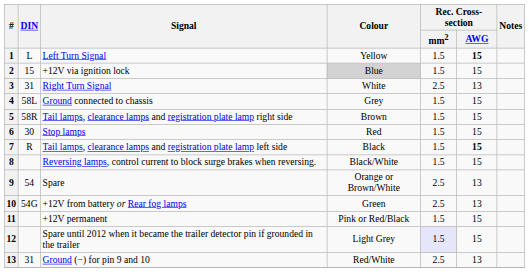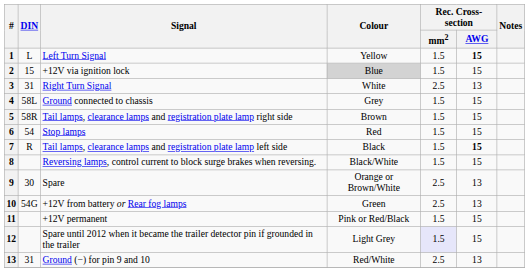 <table class="wikitable sortable" style="text-align: center">
 <tr>
 <th rowspan="2">#</th>
 <th rowspan="2"><a href='#'>DIN</a></th>
 <th rowspan="2">Signal</th>
 <th rowspan="2">Colour</th>
 <th colspan="2">Rec. Cross-section</th>
 <th rowspan="2">Notes</th>
 </tr>
 <tr>
 <th>mm<sup>2</sup></th>
 <th><a href='#'>AWG</a></th>
 </tr>
 <tr>
 <th>1</th>
 <td>L</td>
 <td align=left><a href='#'>Left Turn Signal</a></td>
 <td>Yellow</td>
 <td>1.5</td>
 <td><strong>15</strong></td>
 <td></td>
 </tr>
 <tr>
 <th>2</th>
 <td>15</td>
 <td align=left>+12V via ignition lock</td>
 <td style="background: lightgrey;">Blue</td>
 <td>1.5</td>
 <td>15</td>
 <td></td>
 </tr>
 <tr>
 <th>3</th>
 <td>31</td>
 <td align=left><a href='#'>Right Turn Signal</a></td>
 <td>White</td>
 <td>2.5</td>
 <td>13</td>
 <td></td>
 </tr>
 <tr>
 <th>4</th>
 <td>58L</td>
 <td align=left><a href='#'>Ground</a> connected to chassis</td>
 <td>Grey</td>
 <td>1.5</td>
 <td>15</td>
 <td></td>
 </tr>
 <tr>
 <th>5</th>
 <td>58R</td>
 <td align=left><a href='#'>Tail lamps</a>, <a href='#'>clearance lamps</a> and <a href='#'>registration plate lamp</a> right side</td>
 <td>Brown</td>
 <td>1.5</td>
 <td>15</td>
 <td></td>
 </tr>
 <tr>
 <th>6</th>
-<td>30</td>
+<td>54</td>
 <td align=left><a href='#'>Stop lamps</a></td>
 <td>Red</td>
 <td>1.5</td>
 <td>15</td>
 <td></td>
 </tr>
 <tr>
 <th>7</th>
 <td>R</td>
 <td align=left><a href='#'>Tail lamps</a>, <a href='#'>clearance lamps</a> and <a href='#'>registration plate lamp</a> left side</td>
 <td>Black</td>
 <td>1.5</td>
 <td><strong>15</strong></td>
 <td></td>
 </tr>
 <tr>
 <th>8</th>
 <td></td>
 <td align=left><a href='#'>Reversing lamps</a>, control current to block surge brakes when reversing.</td>
 <td>Black/White</td>
 <td>1.5</td>
 <td>15</td>
 <td></td>
 </tr>
 <tr>
 <th>9</th>
-<td>54</td>
+<td>30</td>
 <td align=left>Spare</td>
 <td>Orange or Brown/White</td>
 <td>2.5</td>
 <td>13</td>
 <td></td>
 </tr>
 <tr>
 <th>10</th>
 <td>54G</td>
 <td align=left>+12V from battery <em>or</em> <a href='#'>Rear fog lamps</a></td>
 <td>Green</td>
 <td>2.5</td>
 <td>13</td>
 <td></td>
 </tr>
 <tr>
 <th>11</th>
 <td></td>
 <td align=left>+12V permanent</td>
 <td>Pink or Red/Black</td>
 <td>1.5</td>
 <td>15</td>
 <td></td>
 </tr>
 <tr>
 <th>12</th>
 <td></td>
 <td align=left>Spare until 2012 when it became the trailer detector pin if grounded in the trailer</td>
 <td>Light Grey</td>
 <td style="background: lavender;">1.5</td>
 <td>15</td>
 <td></td>
 </tr>
 <tr>
 <th>13</th>
 <td>31</td>
 <td align=left><a href='#'>Ground</a> (−) for pin 9 and 10</td>
 <td>Red/White</td>
 <td>2.5</td>
 <td>13</td>
 <td></td>
 </tr>
 <tr>
 </tr>
 </table>
